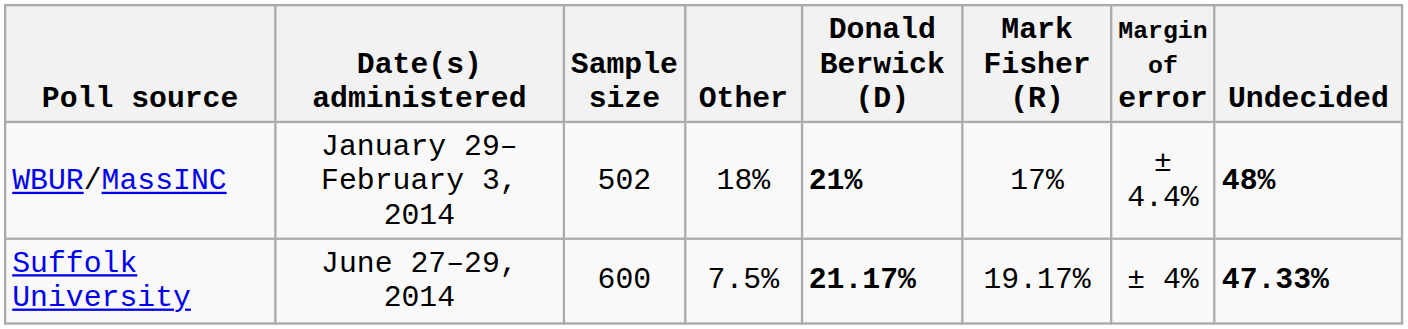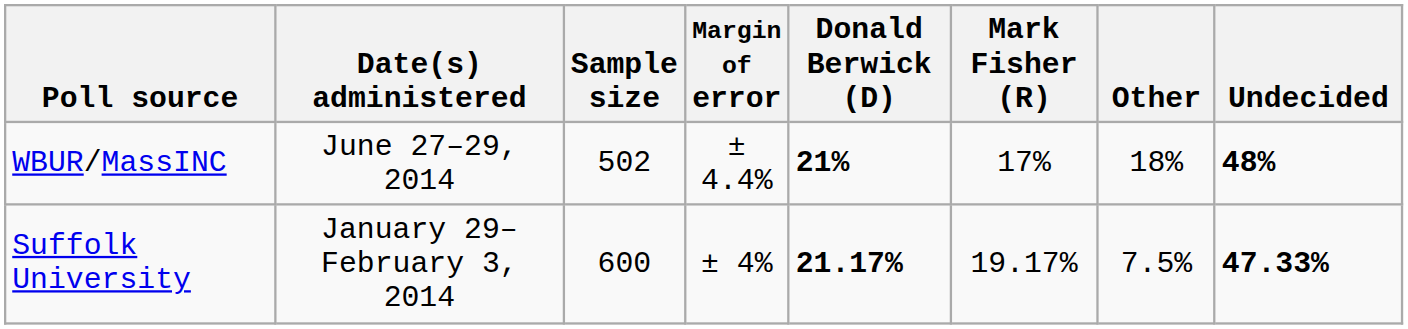 <table class="wikitable">
 <tr valign= bottom>
 <th style="width:160px;">Poll source</th>
 <th style="width:190px;">Date(s)<br>administered</th>
 <th class=small>Sample<br>size</th>
-<th style="width:60px;">Other</th>
+<th><small>Margin of</small><br>error</th>
 <th style="width:90px;">Donald<br>Berwick (D)</th>
 <th style="width:90px;">Mark<br>Fisher (R)</th>
-<th><small>Margin of</small><br>error</th>
+<th style="width:60px;">Other</th>
 <th style="width:90px;">Undecided</th>
 </tr>
 <tr>
 <td><a href='#'>WBUR</a>/<a href='#'>MassINC</a></td>
-<td align=center>January 29–February 3, 2014</td>
+<td align=center>June 27–29, 2014</td>
 <td align=center>502</td>
-<td align=center>18%</td>
+<td align=center>± 4.4%</td>
 <td><strong>21%</strong></td>
 <td align=center>17%</td>
-<td align=center>± 4.4%</td>
+<td align=center>18%</td>
 <td><strong>48%</strong></td>
 </tr>
 <tr>
 <td><a href='#'>Suffolk University</a></td>
-<td align=center>June 27–29, 2014</td>
+<td align=center>January 29–February 3, 2014</td>
 <td align=center>600</td>
-<td align=center>7.5%</td>
+<td align=center>± 4%</td>
 <td><strong>21.17%</strong></td>
 <td align=center>19.17%</td>
-<td align=center>± 4%</td>
+<td align=center>7.5%</td>
 <td><strong>47.33%</strong></td>
 </tr>
 </table>
